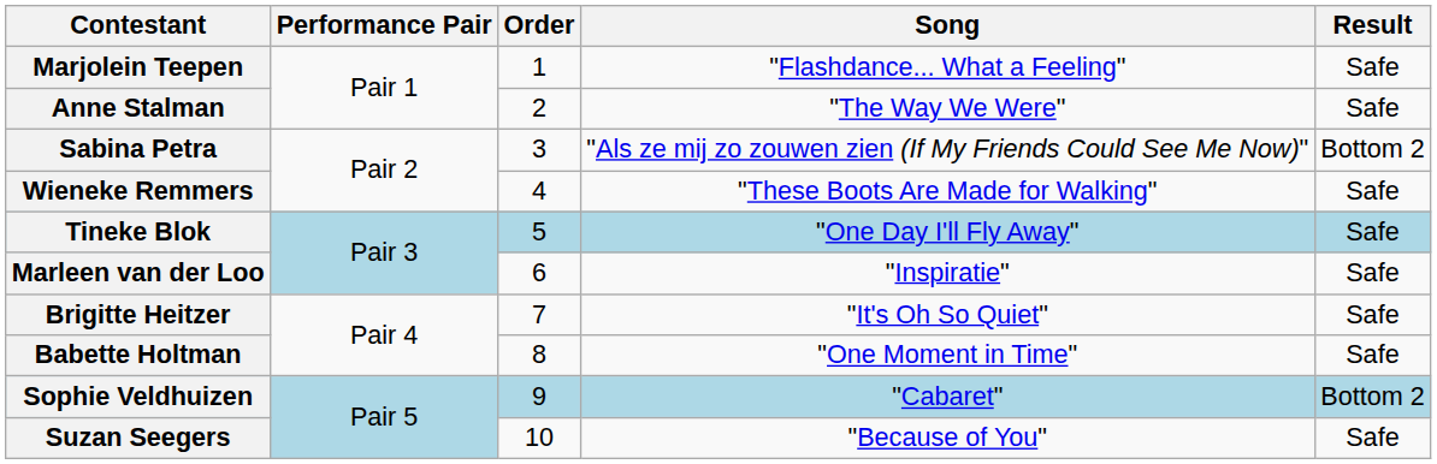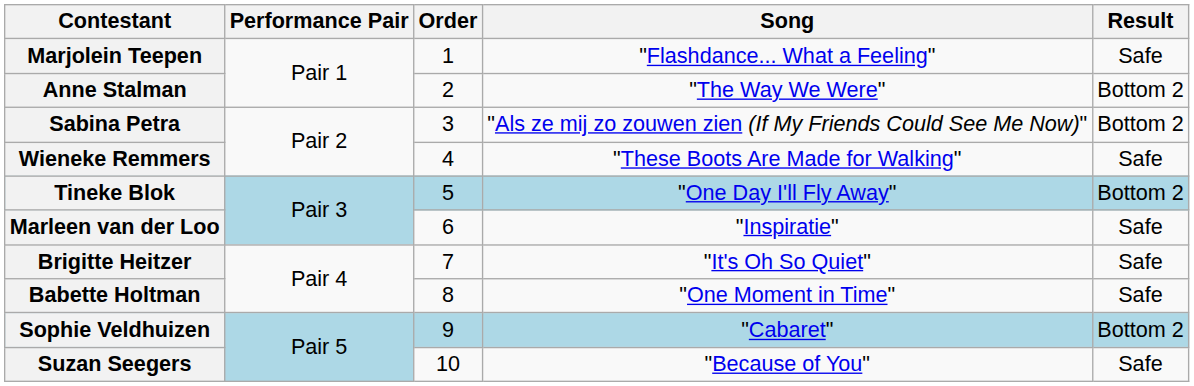 <table class="wikitable plainrowheaders" style="text-align:center;">
 <tr>
 <th scope="col">Contestant</th>
 <th scope="col">Performance Pair</th>
 <th scope="col">Order</th>
 <th scope="col">Song</th>
 <th scope="col">Result</th>
 </tr>
 <tr>
 <th scope="row">Marjolein Teepen</th>
 <td rowspan="2">Pair 1</td>
 <td>1</td>
 <td>"<a href='#'>Flashdance... What a Feeling</a>"</td>
 <td>Safe</td>
 </tr>
 <tr>
 <th scope="row">Anne Stalman</th>
 <td>2</td>
 <td>"<a href='#'>The Way We Were</a>"</td>
-<td>Safe</td>
+<td>Bottom 2</td>
 </tr>
 <tr>
 <th scope="row">Sabina Petra</th>
 <td rowspan="2">Pair 2</td>
 <td>3</td>
 <td>"<a href='#'>Als ze mij zo zouwen zien</a> <em>(If My Friends Could See Me Now)</em>"</td>
 <td>Bottom 2</td>
 </tr>
 <tr>
 <th scope="row">Wieneke Remmers</th>
 <td>4</td>
 <td>"<a href='#'>These Boots Are Made for Walking</a>"</td>
 <td>Safe</td>
 </tr>
 <tr style = "background:lightblue">
 <th scope="row">Tineke Blok</th>
 <td rowspan="2">Pair 3</td>
 <td>5</td>
 <td>"<a href='#'>One Day I'll Fly Away</a>"</td>
-<td>Safe</td>
+<td>Bottom 2</td>
 </tr>
 <tr>
 <th scope="row">Marleen van der Loo</th>
 <td>6</td>
 <td>"<a href='#'>Inspiratie</a>"</td>
 <td>Safe</td>
 </tr>
 <tr>
 <th scope="row">Brigitte Heitzer</th>
 <td rowspan="2">Pair 4</td>
 <td>7</td>
 <td>"<a href='#'>It's Oh So Quiet</a>"</td>
 <td>Safe</td>
 </tr>
 <tr>
 <th scope="row">Babette Holtman</th>
 <td>8</td>
 <td>"<a href='#'>One Moment in Time</a>"</td>
 <td>Safe</td>
 </tr>
 <tr style="background:lightblue;">
 <th scope="row">Sophie Veldhuizen</th>
 <td rowspan="2">Pair 5</td>
 <td>9</td>
 <td>"<a href='#'>Cabaret</a>"</td>
 <td>Bottom 2</td>
 </tr>
 <tr>
 <th scope="row">Suzan Seegers</th>
 <td>10</td>
 <td>"<a href='#'>Because of You</a>"</td>
 <td>Safe</td>
 </tr>
 </table>
